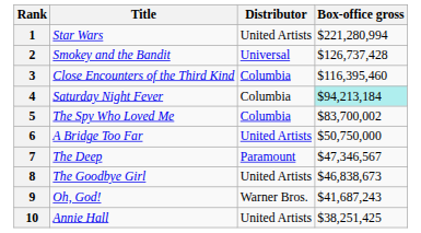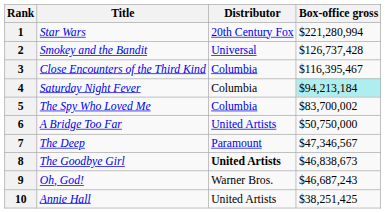 <table class="wikitable sortable" style="margin:auto; margin:auto;">
 <tr>
 <th>Rank</th>
 <th>Title</th>
 <th>Distributor</th>
 <th>Box-office gross</th>
 </tr>
 <tr>
 <th style="text-align:center;">1</th>
 <td><em><a href='#'>Star Wars</a></em></td>
-<td>United Artists</td>
+<td><a href='#'>20th Century Fox</a></td>
 <td>$221,280,994</td>
 </tr>
 <tr>
 <th style="text-align:center;">2</th>
 <td><em><a href='#'>Smokey and the Bandit</a></em></td>
 <td><a href='#'>Universal</a></td>
 <td>$126,737,428</td>
 </tr>
 <tr>
 <th style="text-align:center;">3</th>
 <td><em><a href='#'>Close Encounters of the Third Kind</a></em></td>
 <td><a href='#'>Columbia</a></td>
-<td>$116,395,460</td>
+<td>$116,395,467</td>
 </tr>
 <tr>
 <th style="text-align:center;">4</th>
 <td><em><a href='#'>Saturday Night Fever</a></em></td>
 <td>Columbia</td>
 <td style="background: paleturquoise;">$94,213,184</td>
 </tr>
 <tr>
 <th style="text-align:center;">5</th>
 <td><em><a href='#'>The Spy Who Loved Me</a></em></td>
 <td><a href='#'>Columbia</a></td>
 <td>$83,700,002</td>
 </tr>
 <tr>
 <th style="text-align:center;">6</th>
 <td><em><a href='#'>A Bridge Too Far</a></em></td>
 <td><a href='#'>United Artists</a></td>
 <td>$50,750,000</td>
 </tr>
 <tr>
 <th style="text-align:center;">7</th>
 <td><em><a href='#'>The Deep</a></em></td>
 <td><a href='#'>Paramount</a></td>
 <td>$47,346,567</td>
 </tr>
 <tr>
 <th style="text-align:center;">8</th>
 <td><em><a href='#'>The Goodbye Girl</a></em></td>
-<td>United Artists</td>
+<td><strong>United Artists</strong></td>
 <td>$46,838,673</td>
 </tr>
 <tr>
 <th style="text-align:center;">9</th>
 <td><em><a href='#'>Oh, God!</a></em></td>
 <td>Warner Bros.</td>
-<td>$41,687,243</td>
+<td>$46,687,243</td>
 </tr>
 <tr>
 <th style="text-align:center;">10</th>
 <td><em><a href='#'>Annie Hall</a></em></td>
 <td>United Artists</td>
 <td>$38,251,425</td>
 </tr>
 </table>
